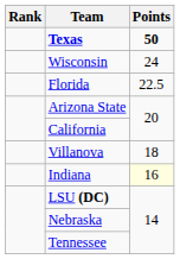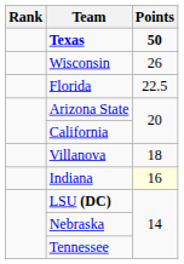 <table class="wikitable sortable" style="text-align:center">
 <tr>
 <th>Rank</th>
 <th>Team</th>
 <th>Points</th>
 </tr>
 <tr>
 <td></td>
 <td align="left"><strong><a href='#'>Texas</a></strong></td>
 <td><strong>50</strong></td>
 </tr>
 <tr>
 <td></td>
 <td align="left"><a href='#'>Wisconsin</a></td>
-<td>24</td>
+<td>26</td>
 </tr>
 <tr>
 <td></td>
 <td align="left"><a href='#'>Florida</a></td>
 <td>22.5</td>
 </tr>
 <tr>
 <td rowspan=2></td>
 <td align="left"><a href='#'>Arizona State</a></td>
 <td rowspan=2>20</td>
 </tr>
 <tr>
 <td align="left"><a href='#'>California</a></td>
 </tr>
 <tr>
 <td></td>
 <td align="left"><a href='#'>Villanova</a></td>
 <td>18</td>
 </tr>
 <tr>
 <td></td>
 <td align="left"><a href='#'>Indiana</a></td>
 <td style="background: lightyellow;">16</td>
 </tr>
 <tr>
 <td rowspan=3></td>
 <td align="left"><a href='#'>LSU</a> <strong>(DC)</strong></td>
 <td rowspan=3>14</td>
 </tr>
 <tr>
 <td align="left"><a href='#'>Nebraska</a></td>
 </tr>
 <tr>
 <td align="left"><a href='#'>Tennessee</a></td>
 </tr>
 </table>
